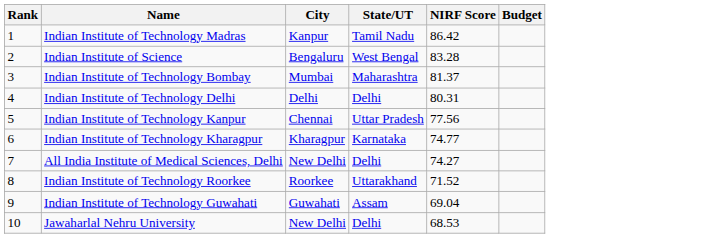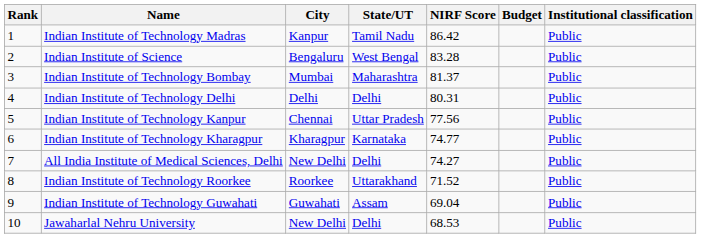 <table class="wikitable">
 <tr>
 <th>Rank</th>
 <th>Name</th>
 <th>City</th>
 <th>State/UT</th>
 <th>NIRF Score</th>
 <th>Budget</th>
+<th>Institutional classification</th>
 </tr>
 <tr>
 <td>1</td>
 <td><a href='#'>Indian Institute of Technology Madras</a></td>
 <td><a href='#'>Kanpur</a></td>
 <td><a href='#'>Tamil Nadu</a></td>
 <td>86.42</td>
 <td></td>
+<td><a href='#'>Public</a></td>
 </tr>
 <tr>
 <td>2</td>
 <td><a href='#'>Indian Institute of Science</a></td>
 <td><a href='#'>Bengaluru</a></td>
 <td><a href='#'>West Bengal</a></td>
 <td>83.28</td>
 <td></td>
+<td><a href='#'>Public</a></td>
 </tr>
 <tr>
 <td>3</td>
 <td><a href='#'>Indian Institute of Technology Bombay</a></td>
 <td><a href='#'>Mumbai</a></td>
 <td><a href='#'>Maharashtra</a></td>
 <td>81.37</td>
 <td></td>
+<td><a href='#'>Public</a></td>
 </tr>
 <tr>
 <td>4</td>
 <td><a href='#'>Indian Institute of Technology Delhi</a></td>
 <td><a href='#'>Delhi</a></td>
 <td><a href='#'>Delhi</a></td>
 <td>80.31</td>
 <td></td>
+<td><a href='#'>Public</a></td>
 </tr>
 <tr>
 <td>5</td>
 <td><a href='#'>Indian Institute of Technology Kanpur</a></td>
 <td><a href='#'>Chennai</a></td>
 <td><a href='#'>Uttar Pradesh</a></td>
 <td>77.56</td>
 <td></td>
+<td><a href='#'>Public</a></td>
 </tr>
 <tr>
 <td>6</td>
 <td><a href='#'>Indian Institute of Technology Kharagpur</a></td>
 <td><a href='#'>Kharagpur</a></td>
 <td><a href='#'>Karnataka</a></td>
 <td>74.77</td>
 <td></td>
+<td><a href='#'>Public</a></td>
 </tr>
 <tr>
 <td>7</td>
 <td><a href='#'>All India Institute of Medical Sciences, Delhi</a></td>
 <td><a href='#'>New Delhi</a></td>
 <td><a href='#'>Delhi</a></td>
 <td>74.27</td>
 <td></td>
+<td><a href='#'>Public</a></td>
 </tr>
 <tr>
 <td>8</td>
 <td><a href='#'>Indian Institute of Technology Roorkee</a></td>
 <td><a href='#'>Roorkee</a></td>
 <td><a href='#'>Uttarakhand</a></td>
 <td>71.52</td>
 <td></td>
+<td><a href='#'>Public</a></td>
 </tr>
 <tr>
 <td>9</td>
 <td><a href='#'>Indian Institute of Technology Guwahati</a></td>
 <td><a href='#'>Guwahati</a></td>
 <td><a href='#'>Assam</a></td>
 <td>69.04</td>
 <td></td>
+<td><a href='#'>Public</a></td>
 </tr>
 <tr>
 <td>10</td>
 <td><a href='#'>Jawaharlal Nehru University</a></td>
 <td><a href='#'>New Delhi</a></td>
 <td><a href='#'>Delhi</a></td>
 <td>68.53</td>
 <td></td>
+<td><a href='#'>Public</a></td>
 </tr>
 </table>
